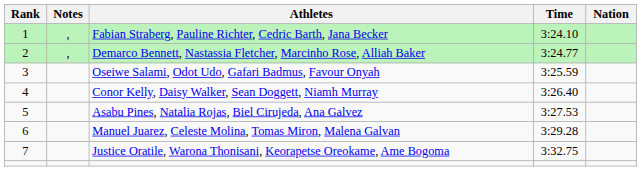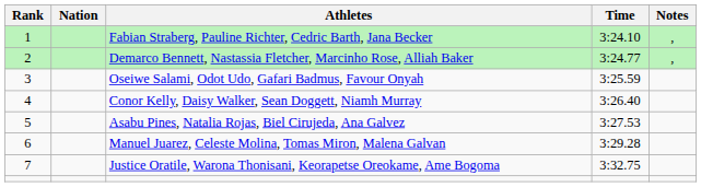 <table class="wikitable sortable" style="text-align:center;width: 65%;">
 <tr>
 <th scope="col">Rank</th>
-<th scope="col">Notes</th>
+<th scope="col">Nation</th>
 <th scope="col">Athletes</th>
 <th scope="col">Time</th>
-<th scope="col">Nation</th>
+<th scope="col">Notes</th>
 </tr>
 <tr bgcolor=bbf3bb>
 <td>1</td>
-<td>, </td>
+<td align=left></td>
 <td align=left><a href='#'>Fabian Straberg</a>, <a href='#'>Pauline Richter</a>, <a href='#'>Cedric Barth</a>, <a href='#'>Jana Becker</a></td>
 <td>3:24.10</td>
-<td align=left></td>
+<td>, </td>
 </tr>
 <tr bgcolor=bbf3bb>
 <td>2</td>
-<td>, </td>
+<td align=left></td>
 <td align=left><a href='#'>Demarco Bennett</a>, <a href='#'>Nastassia  Fletcher</a>, <a href='#'>Marcinho Rose</a>, <a href='#'>Alliah Baker</a></td>
 <td>3:24.77</td>
-<td align=left></td>
+<td>, </td>
 </tr>
 <tr>
 <td>3</td>
-<td></td>
+<td align=left></td>
 <td align=left><a href='#'>Oseiwe Salami</a>, <a href='#'>Odot Udo</a>, <a href='#'>Gafari Badmus</a>, <a href='#'>Favour Onyah</a></td>
 <td>3:25.59</td>
-<td align=left></td>
+<td></td>
 </tr>
 <tr>
 <td>4</td>
-<td></td>
+<td align=left></td>
 <td align=left><a href='#'>Conor Kelly</a>, <a href='#'>Daisy Walker</a>, <a href='#'>Sean Doggett</a>, <a href='#'>Niamh Murray</a></td>
 <td>3:26.40</td>
-<td align=left></td>
+<td></td>
 </tr>
 <tr>
 <td>5</td>
-<td></td>
+<td align=left></td>
 <td align=left><a href='#'>Asabu Pines</a>, <a href='#'>Natalia Rojas</a>, <a href='#'>Biel Cirujeda</a>, <a href='#'>Ana Galvez</a></td>
 <td>3:27.53</td>
-<td align=left></td>
+<td></td>
 </tr>
 <tr>
 <td>6</td>
-<td></td>
+<td align=left></td>
 <td align=left><a href='#'>Manuel Juarez</a>, <a href='#'>Celeste Molina</a>, <a href='#'>Tomas Miron</a>, <a href='#'>Malena Galvan</a></td>
 <td>3:29.28</td>
-<td align=left></td>
+<td></td>
 </tr>
 <tr>
 <td>7</td>
-<td></td>
+<td align=left></td>
 <td align=left><a href='#'>Justice Oratile</a>, <a href='#'>Warona Thonisani</a>, <a href='#'>Keorapetse Oreokame</a>, <a href='#'>Ame Bogoma</a></td>
 <td>3:32.75</td>
-<td align=left></td>
+<td></td>
 </tr>
 <tr>
 <td></td>
+<td align=left></td>
 <td></td>
 <td></td>
 <td></td>
-<td align=left></td>
 </tr>
 </table>
